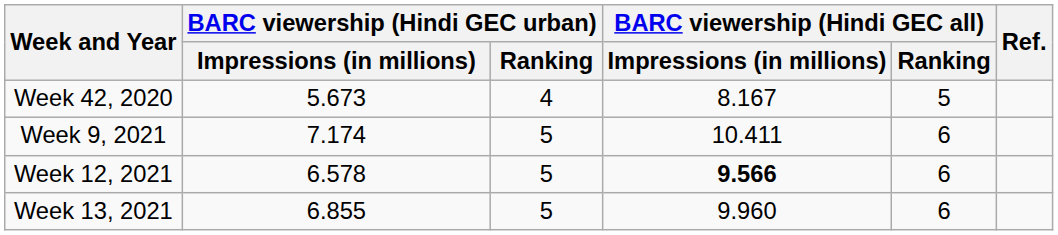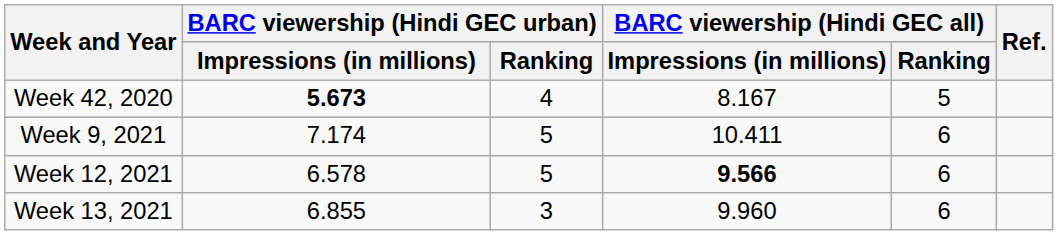 <table class="wikitable" style="text-align:center">
 <tr>
 <th rowspan="2">Week and Year</th>
 <th colspan="2"><a href='#'>BARC</a> viewership (Hindi GEC urban)</th>
 <th colspan="2"><a href='#'>BARC</a> viewership (Hindi GEC all)</th>
 <th rowspan="2">Ref.</th>
 </tr>
 <tr>
 <th>Impressions (in millions)</th>
 <th>Ranking</th>
 <th>Impressions (in millions)</th>
 <th>Ranking</th>
 </tr>
 <tr>
 <td>Week 42, 2020</td>
-<td>5.673</td>
+<td><strong>5.673</strong></td>
 <td>4</td>
 <td>8.167</td>
 <td>5</td>
 <td></td>
 </tr>
 <tr>
 <td>Week 9, 2021</td>
 <td>7.174</td>
 <td>5</td>
 <td>10.411</td>
 <td>6</td>
 <td></td>
 </tr>
 <tr>
 <td>Week 12, 2021</td>
 <td>6.578</td>
 <td>5</td>
 <td><strong>9.566</strong></td>
 <td>6</td>
 <td></td>
 </tr>
 <tr>
 <td>Week 13, 2021</td>
 <td>6.855</td>
-<td>5</td>
+<td>3</td>
 <td>9.960</td>
 <td>6</td>
 <td></td>
 </tr>
 </table>
